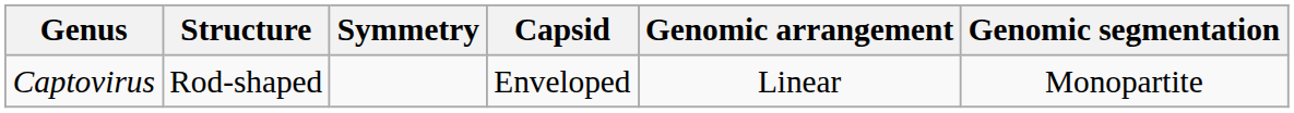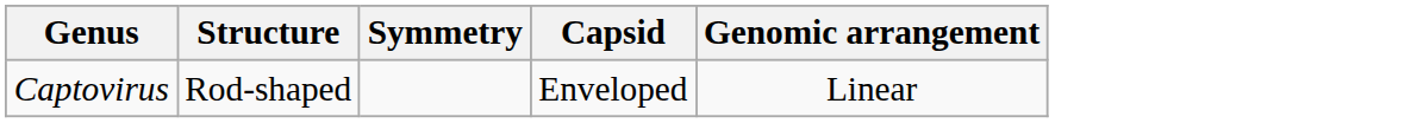 <table class="wikitable sortable" style="text-align:center">
 <tr>
 <th>Genus</th>
 <th>Structure</th>
 <th>Symmetry</th>
 <th>Capsid</th>
 <th>Genomic arrangement</th>
-<th>Genomic segmentation</th>
 </tr>
 <tr>
 <td><em>Captovirus</em></td>
 <td>Rod-shaped</td>
 <td></td>
 <td>Enveloped</td>
 <td>Linear</td>
-<td>Monopartite</td>
 </tr>
 </table>
